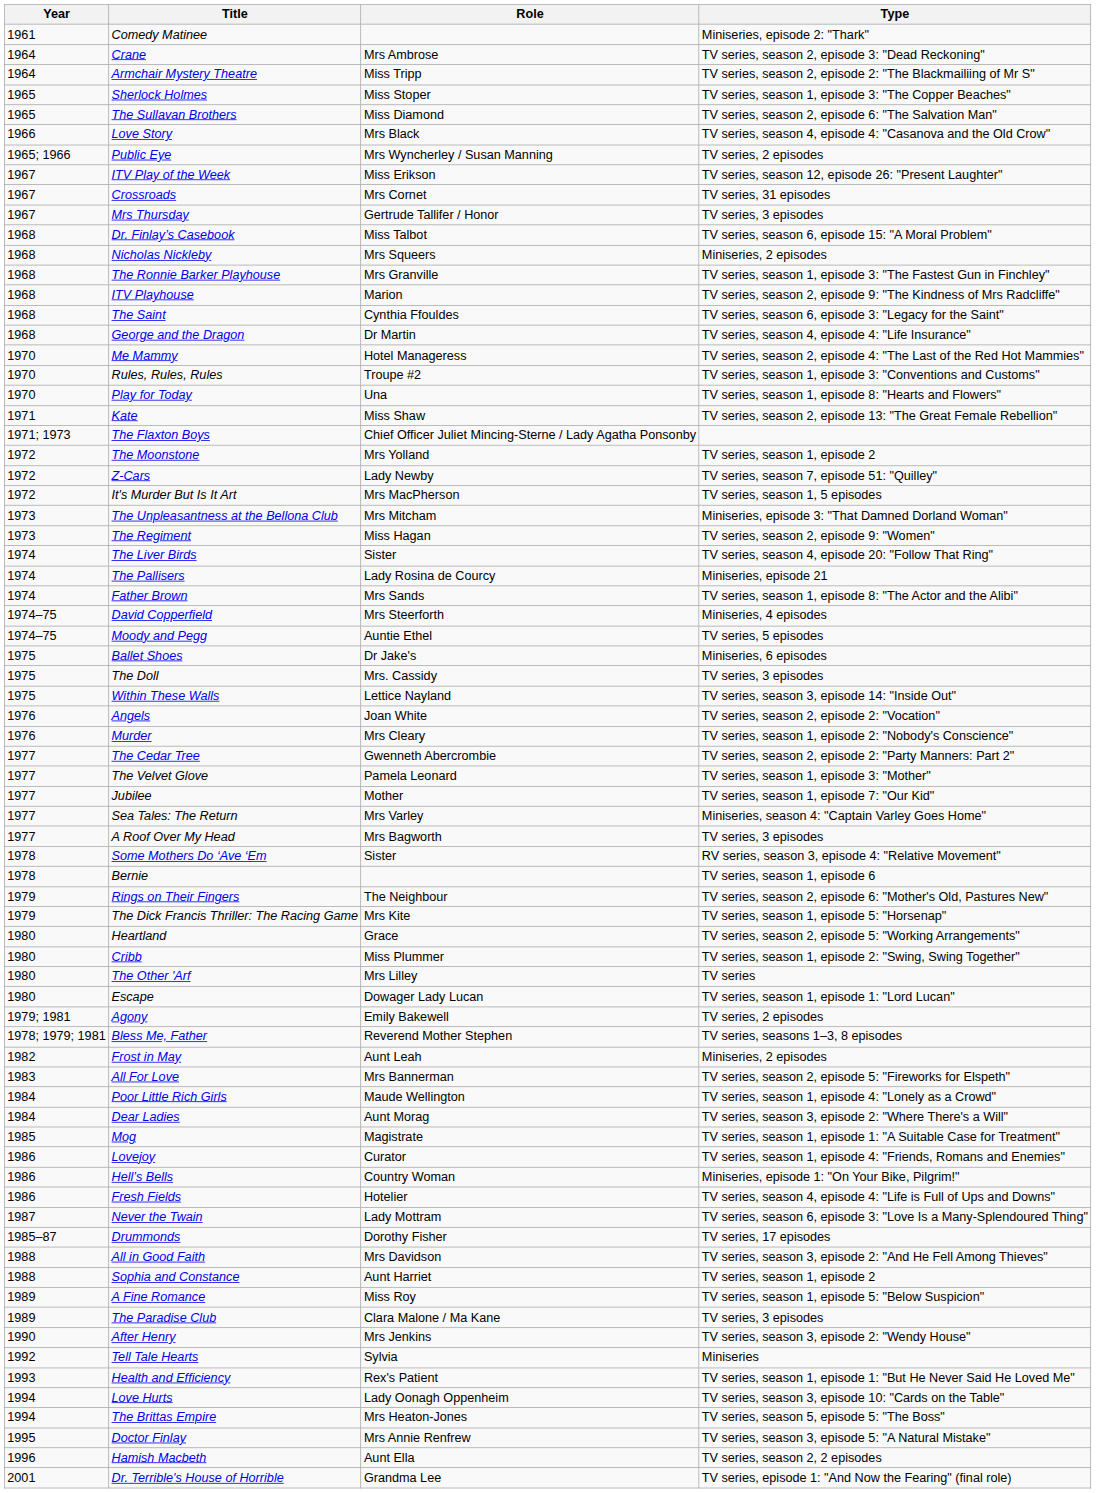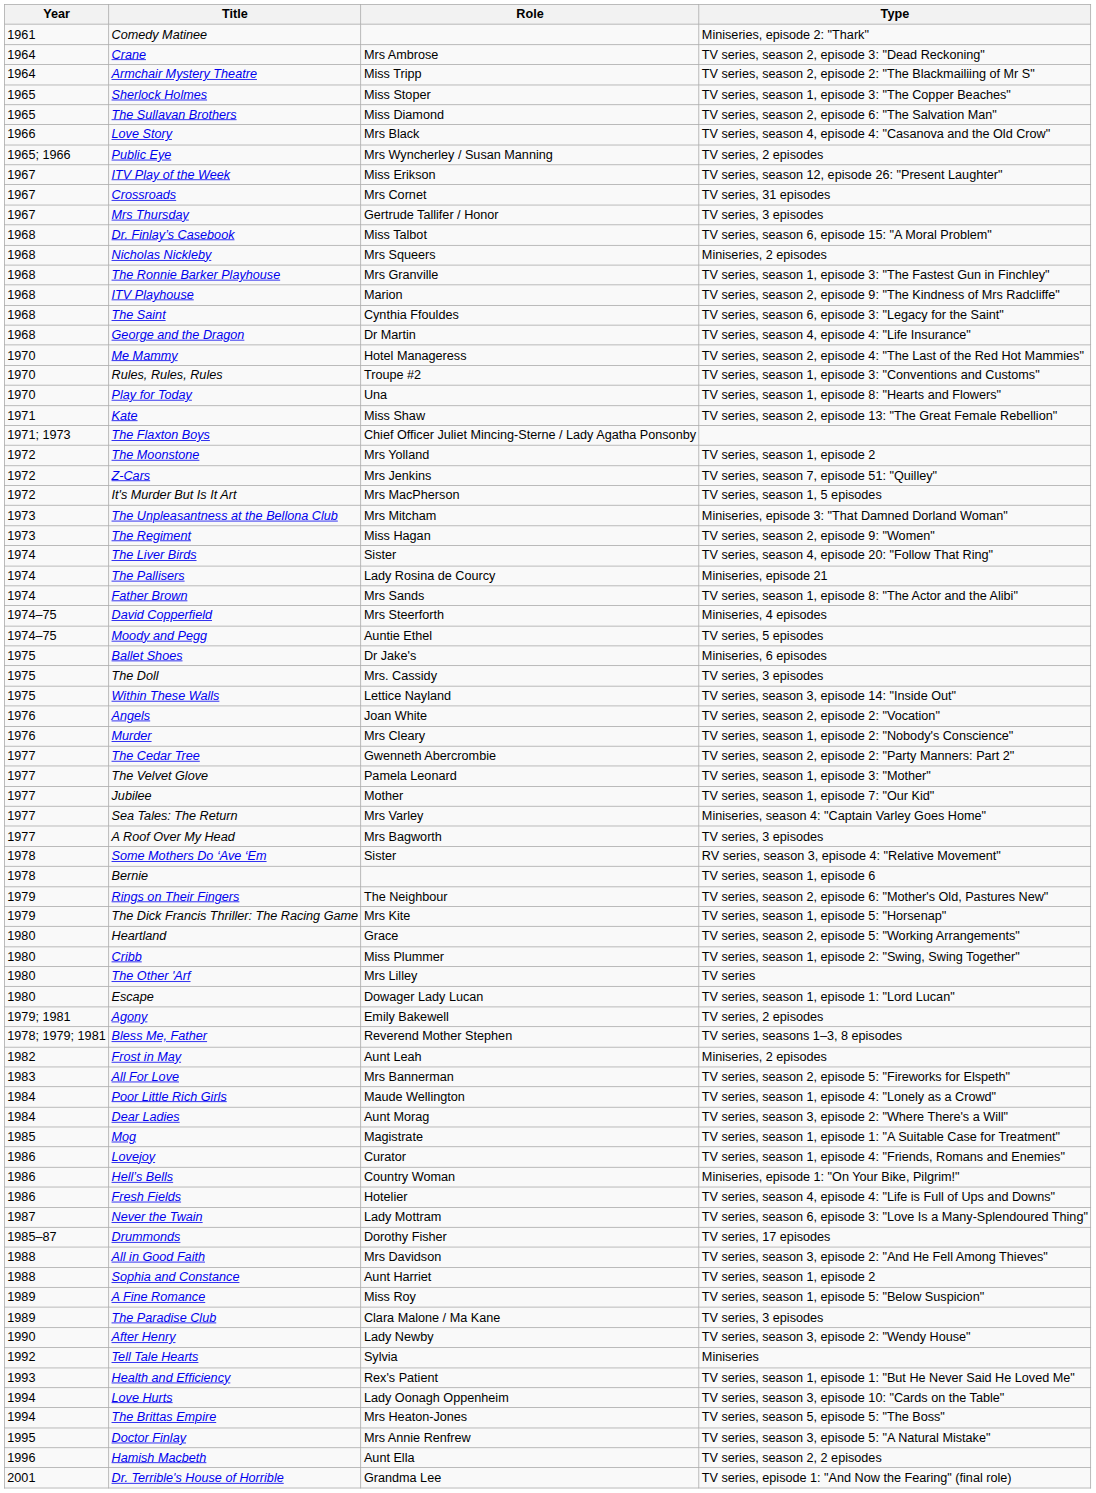 <table class="wikitable sortable">
 <tr>
 <th>Year</th>
 <th>Title</th>
 <th>Role</th>
 <th>Type</th>
 </tr>
 <tr>
 <td>1961</td>
 <td><em>Comedy Matinee</em></td>
 <td></td>
 <td>Miniseries, episode 2: "Thark"</td>
 </tr>
 <tr>
 <td>1964</td>
 <td><em><a href='#'>Crane</a></em></td>
 <td>Mrs Ambrose</td>
 <td>TV series, season 2, episode 3: "Dead Reckoning"</td>
 </tr>
 <tr>
 <td>1964</td>
 <td><em><a href='#'>Armchair Mystery Theatre</a></em></td>
 <td>Miss Tripp</td>
 <td>TV series, season 2, episode 2: "The Blackmailiing of Mr S"</td>
 </tr>
 <tr>
 <td>1965</td>
 <td><em><a href='#'>Sherlock Holmes</a></em></td>
 <td>Miss Stoper</td>
 <td>TV series, season 1, episode 3: "The Copper Beaches"</td>
 </tr>
 <tr>
 <td>1965</td>
 <td><em><a href='#'>The Sullavan Brothers</a></em></td>
 <td>Miss Diamond</td>
 <td>TV series, season 2, episode 6: "The Salvation Man"</td>
 </tr>
 <tr>
 <td>1966</td>
 <td><em><a href='#'>Love Story</a></em></td>
 <td>Mrs Black</td>
 <td>TV series, season 4, episode 4: "Casanova and the Old Crow"</td>
 </tr>
 <tr>
 <td>1965; 1966</td>
 <td><em><a href='#'>Public Eye</a></em></td>
 <td>Mrs Wyncherley / Susan Manning</td>
 <td>TV series, 2 episodes</td>
 </tr>
 <tr>
 <td>1967</td>
 <td><em><a href='#'>ITV Play of the Week</a></em></td>
 <td>Miss Erikson</td>
 <td>TV series, season 12, episode 26: "Present Laughter"</td>
 </tr>
 <tr>
 <td>1967</td>
 <td><em><a href='#'>Crossroads</a></em></td>
 <td>Mrs Cornet</td>
 <td>TV series, 31 episodes</td>
 </tr>
 <tr>
 <td>1967</td>
 <td><em><a href='#'>Mrs Thursday</a></em></td>
 <td>Gertrude Tallifer / Honor</td>
 <td>TV series, 3 episodes</td>
 </tr>
 <tr>
 <td>1968</td>
 <td><em><a href='#'>Dr. Finlay’s Casebook</a></em></td>
 <td>Miss Talbot</td>
 <td>TV series, season 6, episode 15: "A Moral Problem"</td>
 </tr>
 <tr>
 <td>1968</td>
 <td><em><a href='#'>Nicholas Nickleby</a></em></td>
 <td>Mrs Squeers</td>
 <td>Miniseries, 2 episodes</td>
 </tr>
 <tr>
 <td>1968</td>
 <td><em><a href='#'>The Ronnie Barker Playhouse</a></em></td>
 <td>Mrs Granville</td>
 <td>TV series, season 1, episode 3: "The Fastest Gun in Finchley"</td>
 </tr>
 <tr>
 <td>1968</td>
 <td><em><a href='#'>ITV Playhouse</a></em></td>
 <td>Marion</td>
 <td>TV series, season 2, episode 9: "The Kindness of Mrs Radcliffe"</td>
 </tr>
 <tr>
 <td>1968</td>
 <td><em><a href='#'>The Saint</a></em></td>
 <td>Cynthia Ffouldes</td>
 <td>TV series, season 6, episode 3: "Legacy for the Saint"</td>
 </tr>
 <tr>
 <td>1968</td>
 <td><em><a href='#'>George and the Dragon</a></em></td>
 <td>Dr Martin</td>
 <td>TV series, season 4, episode 4: "Life Insurance"</td>
 </tr>
 <tr>
 <td>1970</td>
 <td><em><a href='#'>Me Mammy</a></em></td>
 <td>Hotel Manageress</td>
 <td>TV series, season 2, episode 4: "The Last of the Red Hot Mammies"</td>
 </tr>
 <tr>
 <td>1970</td>
 <td><em>Rules, Rules, Rules</em></td>
 <td>Troupe #2</td>
 <td>TV series, season 1, episode 3: "Conventions and Customs"</td>
 </tr>
 <tr>
 <td>1970</td>
 <td><em><a href='#'>Play for Today</a></em></td>
 <td>Una</td>
 <td>TV series, season 1, episode 8: "Hearts and Flowers"</td>
 </tr>
 <tr>
 <td>1971</td>
 <td><em><a href='#'>Kate</a></em></td>
 <td>Miss Shaw</td>
 <td>TV series, season 2, episode 13: "The Great Female Rebellion"</td>
 </tr>
 <tr>
 <td>1971; 1973</td>
 <td><em><a href='#'>The Flaxton Boys</a></em></td>
 <td>Chief Officer Juliet Mincing-Sterne / Lady Agatha Ponsonby</td>
 </tr>
 <tr>
 <td>1972</td>
 <td><em><a href='#'>The Moonstone</a></em></td>
 <td>Mrs Yolland</td>
 <td>TV series, season 1, episode 2</td>
 </tr>
 <tr>
 <td>1972</td>
 <td><em><a href='#'>Z-Cars</a></em></td>
-<td>Lady Newby</td>
+<td>Mrs Jenkins</td>
 <td>TV series, season 7, episode 51: "Quilley"</td>
 </tr>
 <tr>
 <td>1972</td>
 <td><em>It's Murder But Is It Art</em></td>
 <td>Mrs MacPherson</td>
 <td>TV series, season 1, 5 episodes</td>
 </tr>
 <tr>
 <td>1973</td>
 <td><em><a href='#'>The Unpleasantness at the Bellona Club</a></em></td>
 <td>Mrs Mitcham</td>
 <td>Miniseries, episode 3: "That Damned Dorland Woman"</td>
 </tr>
 <tr>
 <td>1973</td>
 <td><em><a href='#'>The Regiment</a></em></td>
 <td>Miss Hagan</td>
 <td>TV series, season 2, episode 9: "Women"</td>
 </tr>
 <tr>
 <td>1974</td>
 <td><em><a href='#'>The Liver Birds</a></em></td>
 <td>Sister</td>
 <td>TV series, season 4, episode 20: "Follow That Ring"</td>
 </tr>
 <tr>
 <td>1974</td>
 <td><em><a href='#'>The Pallisers</a></em></td>
 <td>Lady Rosina de Courcy</td>
 <td>Miniseries, episode 21</td>
 </tr>
 <tr>
 <td>1974</td>
 <td><em><a href='#'>Father Brown</a></em></td>
 <td>Mrs Sands</td>
 <td>TV series, season 1, episode 8: "The Actor and the Alibi"</td>
 </tr>
 <tr>
 <td>1974–75</td>
 <td><em><a href='#'>David Copperfield</a></em></td>
 <td>Mrs Steerforth</td>
 <td>Miniseries, 4 episodes</td>
 </tr>
 <tr>
 <td>1974–75</td>
 <td><em><a href='#'>Moody and Pegg</a></em></td>
 <td>Auntie Ethel</td>
 <td>TV series, 5 episodes</td>
 </tr>
 <tr>
 <td>1975</td>
 <td><em><a href='#'>Ballet Shoes</a></em></td>
 <td>Dr Jake's</td>
 <td>Miniseries, 6 episodes</td>
 </tr>
 <tr>
 <td>1975</td>
 <td><em>The Doll </em></td>
 <td>Mrs. Cassidy</td>
 <td>TV series, 3 episodes</td>
 </tr>
 <tr>
 <td>1975</td>
 <td><em><a href='#'>Within These Walls</a></em></td>
 <td>Lettice Nayland</td>
 <td>TV series, season 3, episode 14: "Inside Out"</td>
 </tr>
 <tr>
 <td>1976</td>
 <td><em><a href='#'>Angels</a></em></td>
 <td>Joan White</td>
 <td>TV series, season 2, episode 2: "Vocation"</td>
 </tr>
 <tr>
 <td>1976</td>
 <td><em><a href='#'>Murder</a></em></td>
 <td>Mrs Cleary</td>
 <td>TV series, season 1, episode 2: "Nobody's Conscience"</td>
 </tr>
 <tr>
 <td>1977</td>
 <td><em><a href='#'>The Cedar Tree</a></em></td>
 <td>Gwenneth Abercrombie</td>
 <td>TV series, season 2, episode 2: "Party Manners: Part 2"</td>
 </tr>
 <tr>
 <td>1977</td>
 <td><em>The Velvet Glove</em></td>
 <td>Pamela Leonard</td>
 <td>TV series, season 1, episode 3: "Mother"</td>
 </tr>
 <tr>
 <td>1977</td>
 <td><em>Jubilee</em></td>
 <td>Mother</td>
 <td>TV series, season 1, episode 7: "Our Kid"</td>
 </tr>
 <tr>
 <td>1977</td>
 <td><em>Sea Tales: The Return</em></td>
 <td>Mrs Varley</td>
 <td>Miniseries, season 4: "Captain Varley Goes Home"</td>
 </tr>
 <tr>
 <td>1977</td>
 <td><em>A Roof Over My Head</em></td>
 <td>Mrs Bagworth</td>
 <td>TV series, 3 episodes</td>
 </tr>
 <tr>
 <td>1978</td>
 <td><em><a href='#'>Some Mothers Do ‘Ave ‘Em</a></em></td>
 <td>Sister</td>
 <td>RV series, season 3, episode 4: "Relative Movement"</td>
 </tr>
 <tr>
 <td>1978</td>
 <td><em>Bernie</em></td>
 <td></td>
 <td>TV series, season 1, episode 6</td>
 </tr>
 <tr>
 <td>1979</td>
 <td><em><a href='#'>Rings on Their Fingers</a></em></td>
 <td>The Neighbour</td>
 <td>TV series, season 2, episode 6: "Mother's Old, Pastures New"</td>
 </tr>
 <tr>
 <td>1979</td>
 <td><em>The Dick Francis Thriller: The Racing Game</em></td>
 <td>Mrs Kite</td>
 <td>TV series, season 1, episode 5: "Horsenap"</td>
 </tr>
 <tr>
 <td>1980</td>
 <td><em>Heartland</em></td>
 <td>Grace</td>
 <td>TV series, season 2, episode 5: "Working Arrangements"</td>
 </tr>
 <tr>
 <td>1980</td>
 <td><em><a href='#'>Cribb</a></em></td>
 <td>Miss Plummer</td>
 <td>TV series, season 1, episode 2: "Swing, Swing Together"</td>
 </tr>
 <tr>
 <td>1980</td>
 <td><em><a href='#'>The Other 'Arf</a></em></td>
 <td>Mrs Lilley</td>
 <td>TV series</td>
 </tr>
 <tr>
 <td>1980</td>
 <td><em>Escape</em></td>
 <td>Dowager Lady Lucan</td>
 <td>TV series, season 1, episode 1: "Lord Lucan"</td>
 </tr>
 <tr>
 <td>1979; 1981</td>
 <td><em><a href='#'>Agony</a></em></td>
 <td>Emily Bakewell</td>
 <td>TV series, 2 episodes</td>
 </tr>
 <tr>
 <td>1978; 1979; 1981</td>
 <td><em><a href='#'>Bless Me, Father</a></em></td>
 <td>Reverend Mother Stephen</td>
 <td>TV series, seasons 1–3, 8 episodes</td>
 </tr>
 <tr>
 <td>1982</td>
 <td><em><a href='#'>Frost in May</a></em></td>
 <td>Aunt Leah</td>
 <td>Miniseries, 2 episodes</td>
 </tr>
 <tr>
 <td>1983</td>
 <td><em><a href='#'>All For Love</a></em></td>
 <td>Mrs Bannerman</td>
 <td>TV series, season 2, episode 5: "Fireworks for Elspeth"</td>
 </tr>
 <tr>
 <td>1984</td>
 <td><em><a href='#'>Poor Little Rich Girls</a></em></td>
 <td>Maude Wellington</td>
 <td>TV series, season 1, episode 4: "Lonely as a Crowd"</td>
 </tr>
 <tr>
 <td>1984</td>
 <td><em><a href='#'>Dear Ladies</a></em></td>
 <td>Aunt Morag</td>
 <td>TV series, season 3, episode 2: "Where There's a Will"</td>
 </tr>
 <tr>
 <td>1985</td>
 <td><em><a href='#'>Mog</a></em></td>
 <td>Magistrate</td>
 <td>TV series, season 1, episode 1: "A Suitable Case for Treatment"</td>
 </tr>
 <tr>
 <td>1986</td>
 <td><em><a href='#'>Lovejoy</a></em></td>
 <td>Curator</td>
 <td>TV series, season 1, episode 4: "Friends, Romans and Enemies"</td>
 </tr>
 <tr>
 <td>1986</td>
 <td><em><a href='#'>Hell’s Bells</a></em></td>
 <td>Country Woman</td>
 <td>Miniseries, episode 1: "On Your Bike, Pilgrim!"</td>
 </tr>
 <tr>
 <td>1986</td>
 <td><em><a href='#'>Fresh Fields</a></em></td>
 <td>Hotelier</td>
 <td>TV series, season 4, episode 4: "Life is Full of Ups and Downs"</td>
 </tr>
 <tr>
 <td>1987</td>
 <td><em><a href='#'>Never the Twain</a></em></td>
 <td>Lady Mottram</td>
 <td>TV series, season 6, episode 3: "Love Is a Many-Splendoured Thing"</td>
 </tr>
 <tr>
 <td>1985–87</td>
 <td><em><a href='#'>Drummonds</a></em></td>
 <td>Dorothy Fisher</td>
 <td>TV series, 17 episodes</td>
 </tr>
 <tr>
 <td>1988</td>
 <td><em><a href='#'>All in Good Faith</a></em></td>
 <td>Mrs Davidson</td>
 <td>TV series, season 3, episode 2: "And He Fell Among Thieves"</td>
 </tr>
 <tr>
 <td>1988</td>
 <td><em><a href='#'>Sophia and Constance</a></em></td>
 <td>Aunt Harriet</td>
 <td>TV series, season 1, episode 2</td>
 </tr>
 <tr>
 <td>1989</td>
 <td><em><a href='#'>A Fine Romance</a></em></td>
 <td>Miss Roy</td>
 <td>TV series, season 1, episode 5: "Below Suspicion"</td>
 </tr>
 <tr>
 <td>1989</td>
 <td><em><a href='#'>The Paradise Club</a></em></td>
 <td>Clara Malone / Ma Kane</td>
 <td>TV series, 3 episodes</td>
 </tr>
 <tr>
 <td>1990</td>
 <td><em><a href='#'>After Henry</a></em></td>
-<td>Mrs Jenkins</td>
+<td>Lady Newby</td>
 <td>TV series, season 3, episode 2: "Wendy House"</td>
 </tr>
 <tr>
 <td>1992</td>
 <td><em><a href='#'>Tell Tale Hearts</a></em></td>
 <td>Sylvia</td>
 <td>Miniseries</td>
 </tr>
 <tr>
 <td>1993</td>
 <td><em><a href='#'>Health and Efficiency</a></em></td>
 <td>Rex's Patient</td>
 <td>TV series, season 1, episode 1: "But He Never Said He Loved Me"</td>
 </tr>
 <tr>
 <td>1994</td>
 <td><em><a href='#'>Love Hurts</a></em></td>
 <td>Lady Oonagh Oppenheim</td>
 <td>TV series, season 3, episode 10: "Cards on the Table"</td>
 </tr>
 <tr>
 <td>1994</td>
 <td><em><a href='#'>The Brittas Empire</a></em></td>
 <td>Mrs Heaton-Jones</td>
 <td>TV series, season 5, episode 5: "The Boss"</td>
 </tr>
 <tr>
 <td>1995</td>
 <td><em><a href='#'>Doctor Finlay</a></em></td>
 <td>Mrs Annie Renfrew</td>
 <td>TV series, season 3, episode 5: "A Natural Mistake"</td>
 </tr>
 <tr>
 <td>1996</td>
 <td><em><a href='#'>Hamish Macbeth</a></em></td>
 <td>Aunt Ella</td>
 <td>TV series, season 2, 2 episodes</td>
 </tr>
 <tr>
 <td>2001</td>
 <td><em><a href='#'>Dr. Terrible's House of Horrible</a></em></td>
 <td>Grandma Lee</td>
 <td>TV series, episode 1: "And Now the Fearing" (final role)</td>
 </tr>
 </table>
